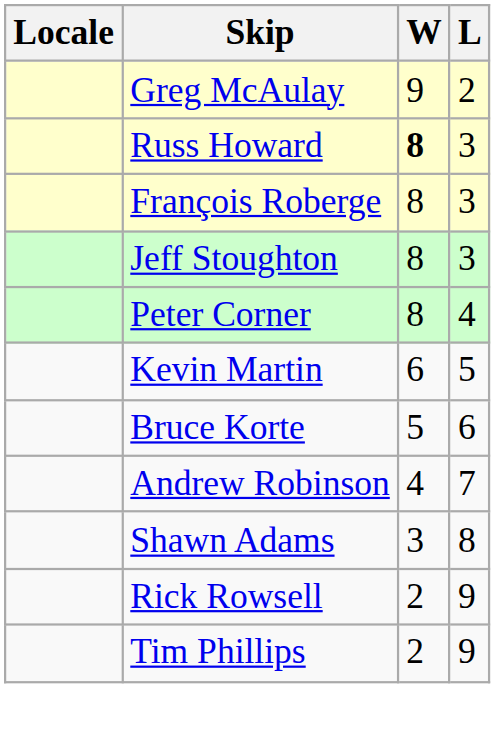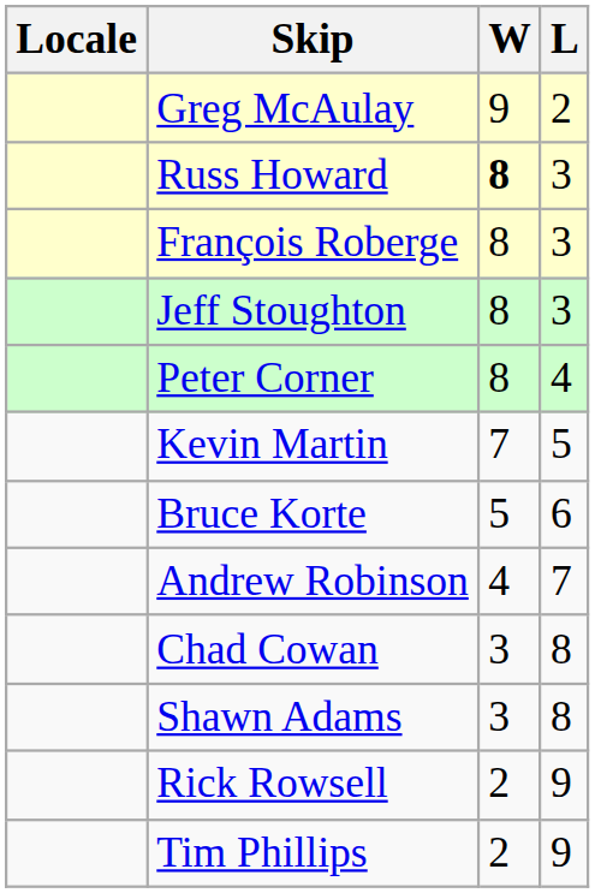 <table class=wikitable>
 <tr>
 <th>Locale</th>
 <th>Skip</th>
 <th>W</th>
 <th>L</th>
 </tr>
 <tr bgcolor=#ffffcc>
 <td></td>
 <td><a href='#'>Greg McAulay</a></td>
 <td>9</td>
 <td>2</td>
 </tr>
 <tr bgcolor=#ffffcc>
 <td></td>
 <td><a href='#'>Russ Howard</a></td>
 <td><strong>8</strong></td>
 <td>3</td>
 </tr>
 <tr bgcolor=#ffffcc>
 <td></td>
 <td><a href='#'>François Roberge</a></td>
 <td>8</td>
 <td>3</td>
 </tr>
 <tr bgcolor=#ccffcc>
 <td></td>
 <td><a href='#'>Jeff Stoughton</a></td>
 <td>8</td>
 <td>3</td>
 </tr>
 <tr bgcolor=#ccffcc>
 <td></td>
 <td><a href='#'>Peter Corner</a></td>
 <td>8</td>
 <td>4</td>
 </tr>
 <tr>
 <td></td>
 <td><a href='#'>Kevin Martin</a></td>
-<td>6</td>
+<td>7</td>
 <td>5</td>
 </tr>
 <tr>
 <td></td>
 <td><a href='#'>Bruce Korte</a></td>
 <td>5</td>
 <td>6</td>
 </tr>
 <tr>
 <td></td>
 <td><a href='#'>Andrew Robinson</a></td>
 <td>4</td>
 <td>7</td>
+</tr>
+<tr>
+<td></td>
+<td><a href='#'>Chad Cowan</a></td>
+<td>3</td>
+<td>8</td>
 </tr>
 <tr>
 <td></td>
 <td><a href='#'>Shawn Adams</a></td>
 <td>3</td>
 <td>8</td>
 </tr>
 <tr>
 <td></td>
 <td><a href='#'>Rick Rowsell</a></td>
 <td>2</td>
 <td>9</td>
 </tr>
 <tr>
 <td></td>
 <td><a href='#'>Tim Phillips</a></td>
 <td>2</td>
 <td>9</td>
 </tr>
 </table>
